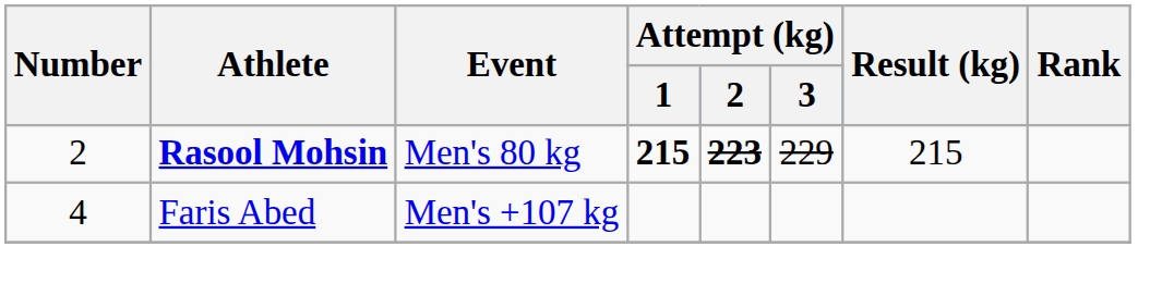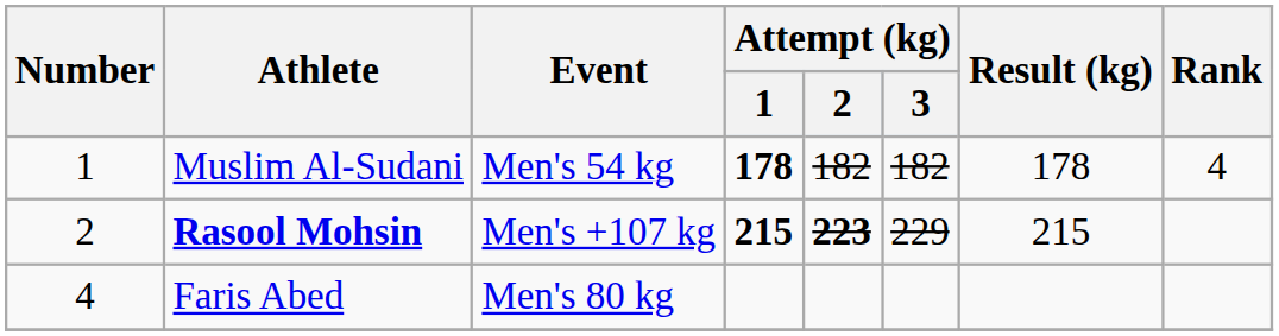 <table class=wikitable style="font-size:90%">
 <tr>
 <th rowspan="2">Number</th>
 <th rowspan="2">Athlete</th>
 <th rowspan="2">Event</th>
 <th colspan="3">Attempt (kg)</th>
 <th rowspan="2">Result (kg)</th>
 <th rowspan="2">Rank</th>
 </tr>
 <tr style="background:#9acdff;">
 <th>1</th>
 <th>2</th>
 <th>3</th>
 </tr>
 <tr>
+<td align=center>1</td>
+<td><a href='#'>Muslim Al-Sudani</a></td>
+<td><a href='#'>Men's 54 kg</a></td>
+<td><strong>178</strong></td>
+<td><s>182</s></td>
+<td><s>182</s></td>
+<td align="center">178</td>
+<td align="center">4</td>
+</tr>
+<tr>
 <td align=center>2</td>
 <td><strong><a href='#'>Rasool Mohsin</a></strong></td>
-<td><a href='#'>Men's 80 kg</a></td>
+<td><a href='#'>Men's +107 kg</a></td>
 <td><strong>215</strong></td>
 <td><strong><s>223</s></strong></td>
 <td><s>229</s></td>
 <td align="center">215</td>
 <td align=center></td>
 </tr>
 <tr>
 <td align=center>4</td>
 <td><a href='#'>Faris Abed</a></td>
-<td><a href='#'>Men's +107 kg</a></td>
+<td><a href='#'>Men's 80 kg</a></td>
 <td></td>
 <td></td>
 <td></td>
 <td></td>
 <td></td>
 </tr>
 <tr>
 </tr>
 </table>
